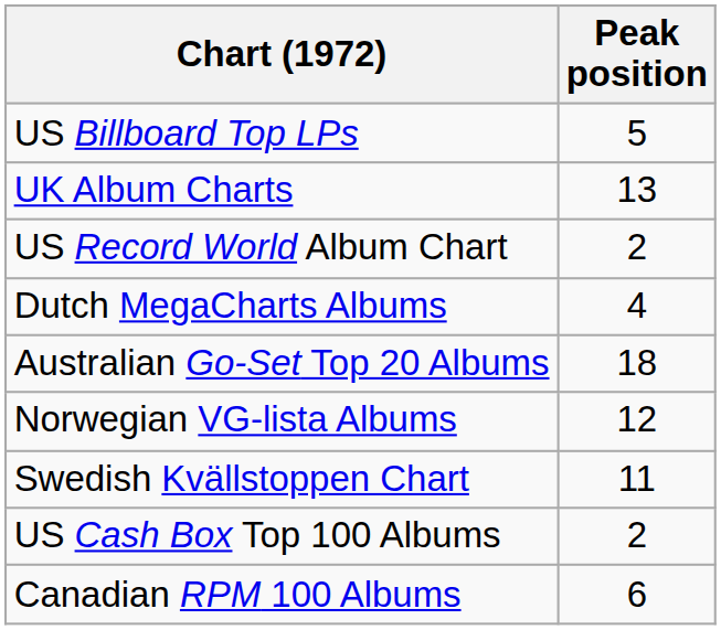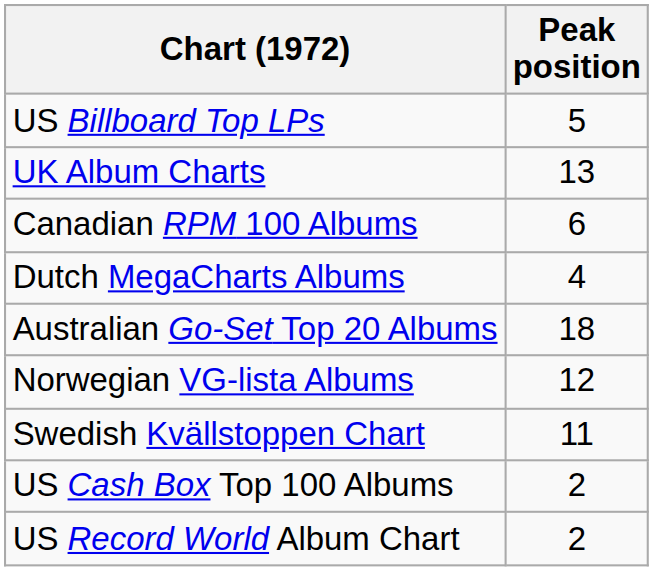 <table class="wikitable">
 <tr>
 <th>Chart (1972)</th>
 <th>Peak<br>position</th>
 </tr>
 <tr>
 <td>US <a href='#'><em>Billboard Top LPs</em></a></td>
 <td align="center">5</td>
 </tr>
 <tr>
 <td><a href='#'>UK Album Charts</a></td>
 <td align="center">13</td>
 </tr>
 <tr>
-<td>US <em><a href='#'>Record World</a></em> Album Chart</td>
-<td align="center">2</td>
+<td>Canadian <a href='#'><em>RPM</em> 100 Albums</a></td>
+<td align="center">6</td>
 </tr>
 <tr>
 <td>Dutch <a href='#'>MegaCharts Albums</a></td>
 <td align="center">4</td>
 </tr>
 <tr>
 <td>Australian <a href='#'><em>Go-Set</em> Top 20 Albums</a></td>
 <td align="center">18</td>
 </tr>
 <tr>
 <td>Norwegian <a href='#'>VG-lista Albums</a></td>
 <td align=center>12</td>
 </tr>
 <tr>
 <td>Swedish <a href='#'>Kvällstoppen Chart</a></td>
 <td align="center">11</td>
 </tr>
 <tr>
 <td>US <em><a href='#'>Cash Box</a></em> Top 100 Albums</td>
 <td align="center">2</td>
 </tr>
 <tr>
-<td>Canadian <a href='#'><em>RPM</em> 100 Albums</a></td>
-<td align="center">6</td>
+<td>US <em><a href='#'>Record World</a></em> Album Chart</td>
+<td align="center">2</td>
 </tr>
 </table>
